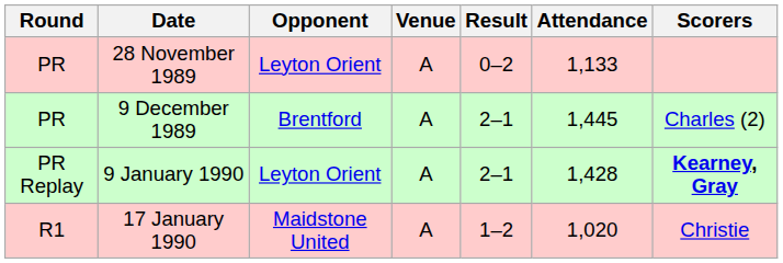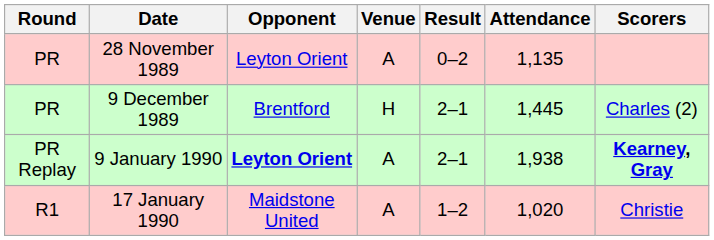 <table class="wikitable" style="font-size:100%; text-align:center">
 <tr>
 <th>Round</th>
 <th>Date</th>
 <th>Opponent</th>
 <th>Venue</th>
 <th>Result</th>
 <th>Attendance</th>
 <th>Scorers</th>
 </tr>
 <tr style="background-color: #FFCCCC;">
 <td>PR</td>
 <td>28 November 1989</td>
 <td><a href='#'>Leyton Orient</a></td>
 <td>A</td>
 <td>0–2</td>
-<td>1,133</td>
+<td>1,135</td>
 <td></td>
 </tr>
 <tr style="background-color: #CCFFCC;">
 <td>PR</td>
 <td>9 December 1989</td>
 <td><a href='#'>Brentford</a></td>
-<td>A</td>
+<td>H</td>
 <td>2–1</td>
 <td>1,445</td>
 <td><a href='#'>Charles</a> (2)</td>
 </tr>
 <tr style="background-color: #CCFFCC;">
 <td>PR Replay</td>
 <td>9 January 1990</td>
-<td><a href='#'>Leyton Orient</a></td>
+<td><strong><a href='#'>Leyton Orient</a></strong></td>
 <td>A</td>
 <td>2–1</td>
-<td>1,428</td>
+<td>1,938</td>
 <td><strong><a href='#'>Kearney</a>, <a href='#'>Gray</a></strong></td>
 </tr>
 <tr style="background-color: #FFCCCC;">
 <td>R1</td>
 <td>17 January 1990</td>
 <td><a href='#'>Maidstone United</a></td>
 <td>A</td>
 <td>1–2</td>
 <td>1,020</td>
 <td><a href='#'>Christie</a></td>
 </tr>
 </table>
